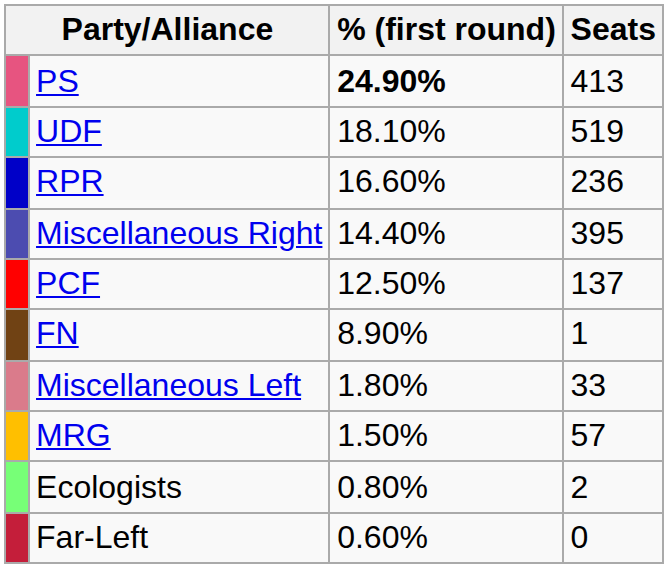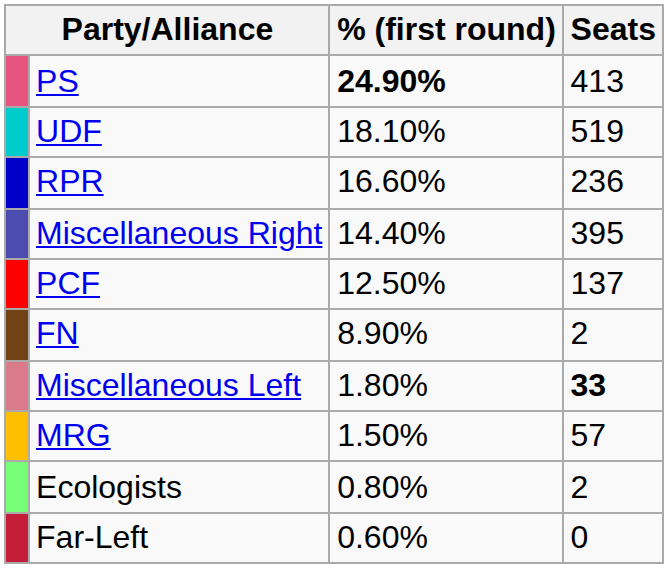 <table class="wikitable">
 <tr bgcolor=lightgrey>
 <th colspan=2>Party/Alliance</th>
 <th>% (first round)</th>
 <th>Seats</th>
 </tr>
 <tr>
 <td bgcolor="#E75480"> </td>
 <td><a href='#'>PS</a></td>
 <td><strong>24.90%</strong></td>
 <td>413</td>
 </tr>
 <tr>
 <td bgcolor="#00CCCC"></td>
 <td><a href='#'>UDF</a></td>
 <td>18.10%</td>
 <td>519</td>
 </tr>
 <tr>
 <td bgcolor="#0000C8"> </td>
 <td><a href='#'>RPR</a></td>
 <td>16.60%</td>
 <td>236</td>
 </tr>
 <tr>
 <td bgcolor="#4C4CB0"></td>
 <td><a href='#'>Miscellaneous Right</a></td>
 <td>14.40%</td>
 <td>395</td>
 </tr>
 <tr>
 <td bgcolor="#FF0000"></td>
 <td><a href='#'>PCF</a></td>
 <td>12.50%</td>
 <td>137</td>
 </tr>
 <tr>
 <td bgcolor="#704214"></td>
 <td><a href='#'>FN</a></td>
 <td>8.90%</td>
-<td>1</td>
+<td>2</td>
 </tr>
 <tr>
 <td bgcolor="#DA7B8B"></td>
 <td><a href='#'>Miscellaneous Left</a></td>
 <td>1.80%</td>
-<td>33</td>
+<td><strong>33</strong></td>
 </tr>
 <tr>
 <td bgcolor="#FFBF00"></td>
 <td><a href='#'>MRG</a></td>
 <td>1.50%</td>
 <td>57</td>
 </tr>
 <tr>
 <td bgcolor="#77ff77"></td>
 <td>Ecologists</td>
 <td>0.80%</td>
 <td>2</td>
 </tr>
 <tr>
 <td bgcolor="#C41E3A"></td>
 <td>Far-Left</td>
 <td>0.60%</td>
 <td>0</td>
 </tr>
 </table>
